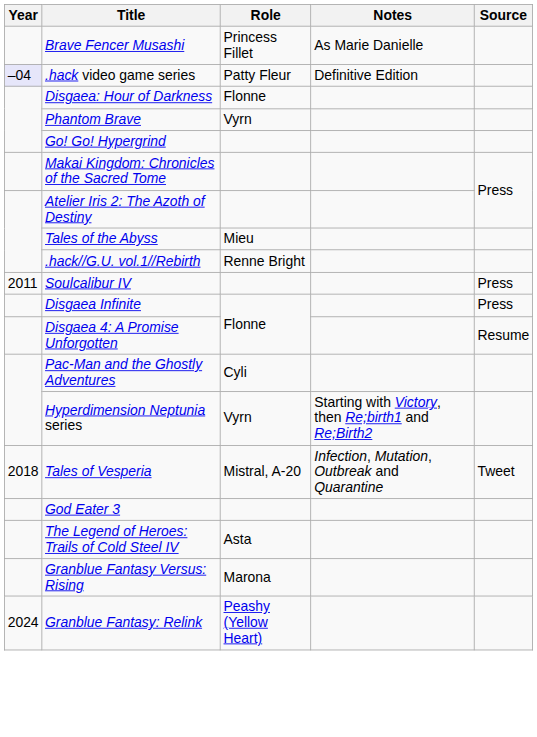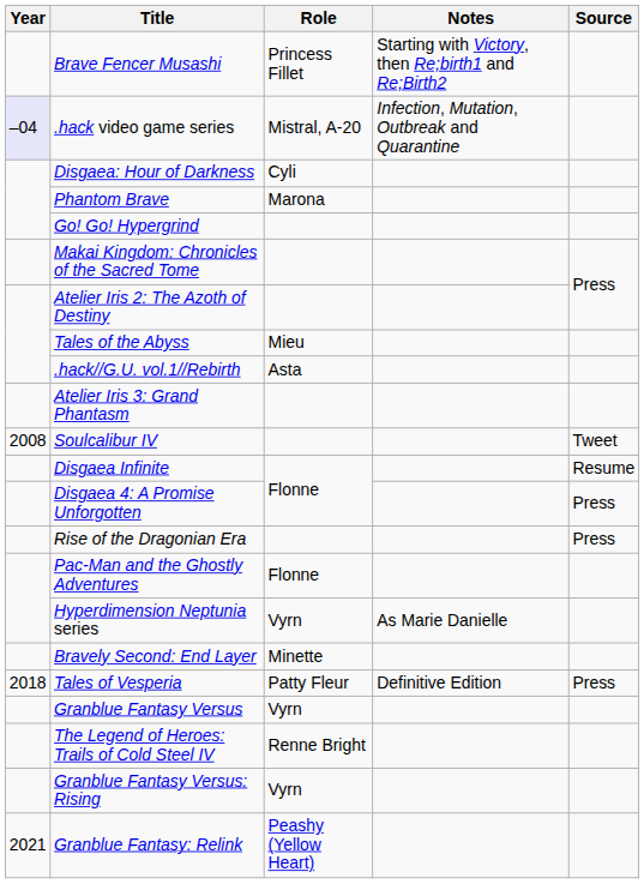 <table class="wikitable sortable plainrowheaders">
 <tr>
 <th>Year</th>
 <th>Title</th>
 <th>Role</th>
 <th class="unsortable">Notes</th>
 <th class="unsortable">Source</th>
 </tr>
 <tr>
 <td></td>
 <td><em><a href='#'>Brave Fencer Musashi</a></em></td>
 <td>Princess Fillet</td>
-<td>As Marie Danielle</td>
+<td>Starting with <em><a href='#'>Victory</a></em>, then <em><a href='#'>Re;birth1</a></em> and <em><a href='#'>Re;Birth2</a></em></td>
 <td></td>
 </tr>
 <tr>
 <td style="background: lavender;">–04</td>
 <td><em><a href='#'>.hack</a></em> video game series</td>
-<td>Patty Fleur</td>
-<td>Definitive Edition</td>
+<td>Mistral, A-20</td>
+<td><em>Infection</em>, <em>Mutation</em>, <em>Outbreak</em> and <em>Quarantine</em></td>
 <td></td>
 </tr>
 <tr>
 <td rowspan="3"></td>
 <td><em><a href='#'>Disgaea: Hour of Darkness</a></em></td>
-<td>Flonne</td>
+<td>Cyli</td>
 <td></td>
 <td></td>
 </tr>
 <tr>
 <td><em><a href='#'>Phantom Brave</a></em></td>
-<td>Vyrn</td>
+<td>Marona</td>
 <td></td>
 <td></td>
 </tr>
 <tr>
 <td><em><a href='#'>Go! Go! Hypergrind</a></em></td>
 <td></td>
 <td></td>
 <td></td>
 </tr>
 <tr>
 <td></td>
 <td><em><a href='#'>Makai Kingdom: Chronicles of the Sacred Tome</a></em></td>
 <td></td>
 <td></td>
 <td rowspan="2">Press</td>
 </tr>
 <tr>
 <td rowspan="3"></td>
 <td><em><a href='#'>Atelier Iris 2: The Azoth of Destiny</a></em></td>
 <td></td>
 <td></td>
 </tr>
 <tr>
 <td><em><a href='#'>Tales of the Abyss</a></em></td>
 <td>Mieu</td>
 <td></td>
 <td></td>
 </tr>
 <tr>
 <td><em><a href='#'>.hack//G.U. vol.1//Rebirth</a></em></td>
-<td>Renne Bright</td>
+<td>Asta</td>
 <td></td>
 <td></td>
 </tr>
 <tr>
-<td>2011</td>
+<td></td>
+<td><em><a href='#'>Atelier Iris 3: Grand Phantasm</a></em></td>
+<td></td>
+<td></td>
+<td></td>
+</tr>
+<tr>
+<td>2008</td>
 <td><em><a href='#'>Soulcalibur IV</a></em></td>
 <td></td>
 <td></td>
-<td>Press</td>
+<td>Tweet</td>
 </tr>
 <tr>
 <td></td>
 <td><em><a href='#'>Disgaea Infinite</a></em></td>
 <td rowspan="2">Flonne</td>
 <td></td>
-<td>Press</td>
+<td>Resume</td>
 </tr>
 <tr>
 <td></td>
 <td><em><a href='#'>Disgaea 4: A Promise Unforgotten</a></em></td>
 <td></td>
-<td>Resume</td>
+<td>Press</td>
+</tr>
+<tr>
+<td></td>
+<td><em>Rise of the Dragonian Era</em></td>
+<td></td>
+<td></td>
+<td>Press</td>
 </tr>
 <tr>
 <td rowspan="2"></td>
 <td><em><a href='#'>Pac-Man and the Ghostly Adventures</a></em></td>
-<td>Cyli</td>
+<td>Flonne</td>
 <td></td>
 <td></td>
 </tr>
 <tr>
 <td><em><a href='#'>Hyperdimension Neptunia</a></em> series</td>
 <td>Vyrn</td>
-<td>Starting with <em><a href='#'>Victory</a></em>, then <em><a href='#'>Re;birth1</a></em> and <em><a href='#'>Re;Birth2</a></em></td>
+<td>As Marie Danielle</td>
+<td></td>
+</tr>
+<tr>
+<td></td>
+<td><em><a href='#'>Bravely Second: End Layer</a></em></td>
+<td>Minette</td>
+<td></td>
 <td></td>
 </tr>
 <tr>
 <td>2018</td>
 <td><em><a href='#'>Tales of Vesperia</a></em></td>
-<td>Mistral, A-20</td>
-<td><em>Infection</em>, <em>Mutation</em>, <em>Outbreak</em> and <em>Quarantine</em></td>
-<td>Tweet</td>
+<td>Patty Fleur</td>
+<td>Definitive Edition</td>
+<td>Press</td>
 </tr>
 <tr>
 <td></td>
-<td><em><a href='#'>God Eater 3</a></em></td>
-<td></td>
+<td><em><a href='#'>Granblue Fantasy Versus</a></em></td>
+<td>Vyrn</td>
 <td></td>
 <td></td>
 </tr>
 <tr>
 <td></td>
 <td><em><a href='#'>The Legend of Heroes: Trails of Cold Steel IV</a></em></td>
-<td>Asta</td>
+<td>Renne Bright</td>
 <td></td>
 <td></td>
 </tr>
 <tr>
 <td></td>
 <td><em><a href='#'>Granblue Fantasy Versus: Rising</a></em></td>
-<td>Marona</td>
+<td>Vyrn</td>
 <td></td>
 <td></td>
 </tr>
 <tr>
-<td>2024</td>
+<td>2021</td>
 <td><em><a href='#'>Granblue Fantasy: Relink</a></em></td>
 <td><a href='#'>Peashy (Yellow Heart)</a></td>
 <td></td>
 <td></td>
 </tr>
 </table>
